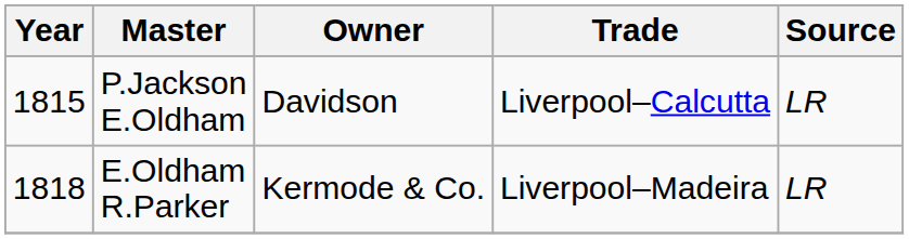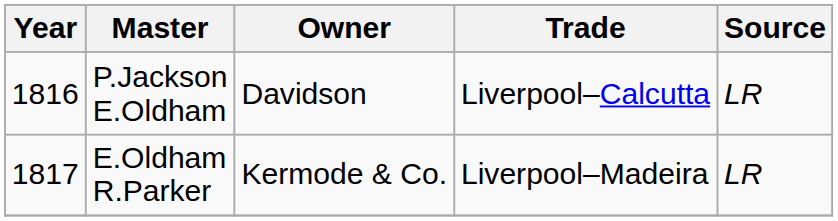 <table class=" wikitable">
 <tr>
 <th>Year</th>
 <th>Master</th>
 <th>Owner</th>
 <th>Trade</th>
 <th>Source</th>
 </tr>
 <tr>
-<td>1815</td>
+<td>1816</td>
 <td>P.Jackson<br>E.Oldham</td>
 <td>Davidson</td>
 <td>Liverpool–<a href='#'>Calcutta</a></td>
 <td><em>LR</em></td>
 </tr>
 <tr>
-<td>1818</td>
+<td>1817</td>
 <td>E.Oldham<br>R.Parker</td>
 <td>Kermode & Co.</td>
 <td>Liverpool–Madeira</td>
 <td><em>LR</em></td>
 </tr>
 <tr>
 </tr>
 </table>
